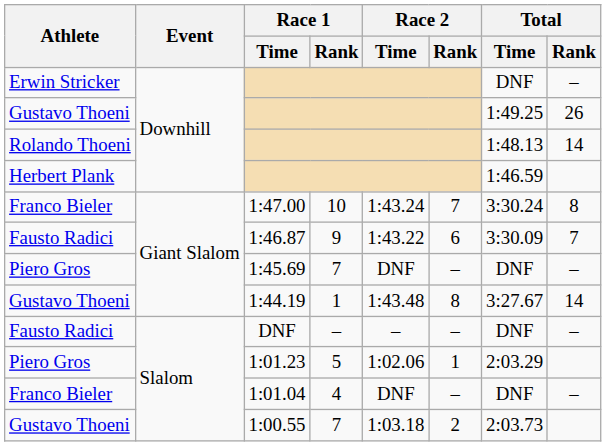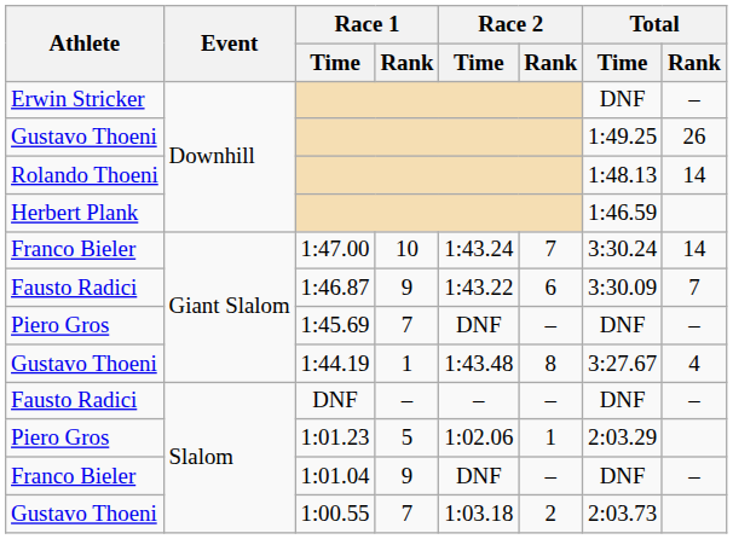 <table class="wikitable" style="font-size:90%">
 <tr>
 <th rowspan="2">Athlete</th>
 <th rowspan="2">Event</th>
 <th colspan="2">Race 1</th>
 <th colspan="2">Race 2</th>
 <th colspan="2">Total</th>
 </tr>
 <tr>
 <th>Time</th>
 <th>Rank</th>
 <th>Time</th>
 <th>Rank</th>
 <th>Time</th>
 <th>Rank</th>
 </tr>
 <tr>
 <td><a href='#'>Erwin Stricker</a></td>
 <td rowspan="4">Downhill</td>
 <td colspan="4" bgcolor="wheat"></td>
 <td align="center">DNF</td>
 <td align="center">–</td>
 </tr>
 <tr>
 <td><a href='#'>Gustavo Thoeni</a></td>
 <td colspan="4" bgcolor="wheat"></td>
 <td align="center">1:49.25</td>
 <td align="center">26</td>
 </tr>
 <tr>
 <td><a href='#'>Rolando Thoeni</a></td>
 <td colspan="4" bgcolor="wheat"></td>
 <td align="center">1:48.13</td>
 <td align="center">14</td>
 </tr>
 <tr>
 <td><a href='#'>Herbert Plank</a></td>
 <td colspan="4" bgcolor="wheat"></td>
 <td align="center">1:46.59</td>
 <td align="center"></td>
 </tr>
 <tr>
 <td><a href='#'>Franco Bieler</a></td>
 <td rowspan="4">Giant Slalom</td>
 <td align="center">1:47.00</td>
 <td align="center">10</td>
 <td align="center">1:43.24</td>
 <td align="center">7</td>
 <td align="center">3:30.24</td>
-<td align="center">8</td>
+<td align="center">14</td>
 </tr>
 <tr>
 <td><a href='#'>Fausto Radici</a></td>
 <td align="center">1:46.87</td>
 <td align="center">9</td>
 <td align="center">1:43.22</td>
 <td align="center">6</td>
 <td align="center">3:30.09</td>
 <td align="center">7</td>
 </tr>
 <tr>
 <td><a href='#'>Piero Gros</a></td>
 <td align="center">1:45.69</td>
 <td align="center">7</td>
 <td align="center">DNF</td>
 <td align="center">–</td>
 <td align="center">DNF</td>
 <td align="center">–</td>
 </tr>
 <tr>
 <td><a href='#'>Gustavo Thoeni</a></td>
 <td align="center">1:44.19</td>
 <td align="center">1</td>
 <td align="center">1:43.48</td>
 <td align="center">8</td>
 <td align="center">3:27.67</td>
-<td align="center">14</td>
+<td align="center">4</td>
 </tr>
 <tr>
 <td><a href='#'>Fausto Radici</a></td>
 <td rowspan="4">Slalom</td>
 <td align="center">DNF</td>
 <td align="center">–</td>
 <td align="center">–</td>
 <td align="center">–</td>
 <td align="center">DNF</td>
 <td align="center">–</td>
 </tr>
 <tr>
 <td><a href='#'>Piero Gros</a></td>
 <td align="center">1:01.23</td>
 <td align="center">5</td>
 <td align="center">1:02.06</td>
 <td align="center">1</td>
 <td align="center">2:03.29</td>
 <td align="center"></td>
 </tr>
 <tr>
 <td><a href='#'>Franco Bieler</a></td>
 <td align="center">1:01.04</td>
-<td align="center">4</td>
+<td align="center">9</td>
 <td align="center">DNF</td>
 <td align="center">–</td>
 <td align="center">DNF</td>
 <td align="center">–</td>
 </tr>
 <tr>
 <td><a href='#'>Gustavo Thoeni</a></td>
 <td align="center">1:00.55</td>
 <td align="center">7</td>
 <td align="center">1:03.18</td>
 <td align="center">2</td>
 <td align="center">2:03.73</td>
 <td align="center"></td>
 </tr>
 </table>
